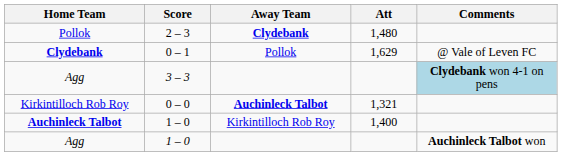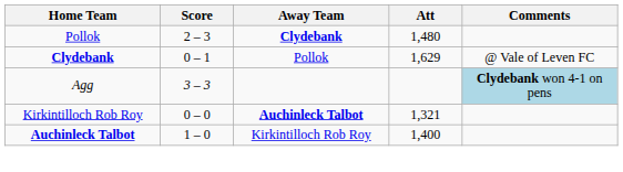 <table class="wikitable" style="text-align: center">
 <tr>
 <th width=180>Home Team</th>
 <th width=80>Score</th>
 <th width=180>Away Team</th>
 <th width=80>Att</th>
 <th width=180>Comments</th>
 </tr>
 <tr>
 <td><a href='#'>Pollok</a></td>
 <td>2 – 3</td>
 <td><strong><a href='#'>Clydebank</a></strong></td>
 <td>1,480</td>
 <td></td>
 </tr>
 <tr>
 <td><strong><a href='#'>Clydebank</a></strong></td>
 <td>0 – 1</td>
 <td><a href='#'>Pollok</a></td>
 <td>1,629</td>
 <td>@ Vale of Leven FC</td>
 </tr>
 <tr>
 <td><em>Agg</em></td>
 <td><em>3 – 3</em></td>
 <td></td>
 <td></td>
 <td style="background: lightblue;"><strong>Clydebank</strong> won 4-1 on pens</td>
 </tr>
 <tr>
 <td><a href='#'>Kirkintilloch Rob Roy</a></td>
 <td>0 – 0</td>
 <td><strong><a href='#'>Auchinleck Talbot</a></strong></td>
 <td>1,321</td>
 <td></td>
 </tr>
 <tr>
 <td><strong><a href='#'>Auchinleck Talbot</a></strong></td>
 <td>1 – 0</td>
 <td><a href='#'>Kirkintilloch Rob Roy</a></td>
 <td>1,400</td>
 <td></td>
 </tr>
-<tr>
-<td><em>Agg</em></td>
-<td><em>1 – 0</em></td>
-<td></td>
-<td></td>
-<td><strong>Auchinleck Talbot</strong> won</td>
-</tr>
 </table>
